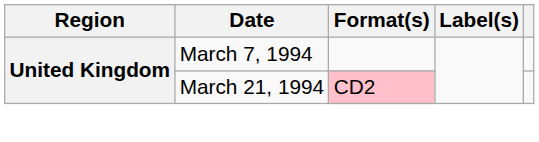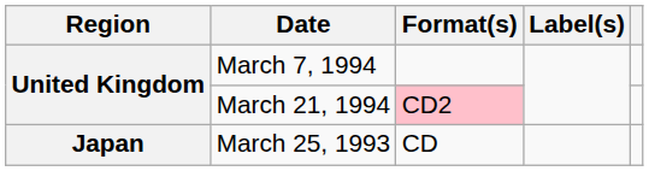 <table class="wikitable plainrowheaders">
 <tr>
 <th scope="col">Region</th>
 <th scope="col">Date</th>
 <th scope="col">Format(s)</th>
 <th scope="col">Label(s)</th>
 <th scope="col"></th>
 </tr>
 <tr>
 <th scope="row" rowspan="2">United Kingdom</th>
 <td>March 7, 1994</td>
 <td></td>
 <td rowspan="2"></td>
 <td></td>
 </tr>
 <tr>
 <td>March 21, 1994</td>
 <td style="background: pink;">CD2</td>
 <td></td>
 </tr>
+<tr>
+<th scope="row">Japan</th>
+<td>March 25, 1993</td>
+<td>CD</td>
+<td></td>
+<td></td>
+</tr>
 </table>
